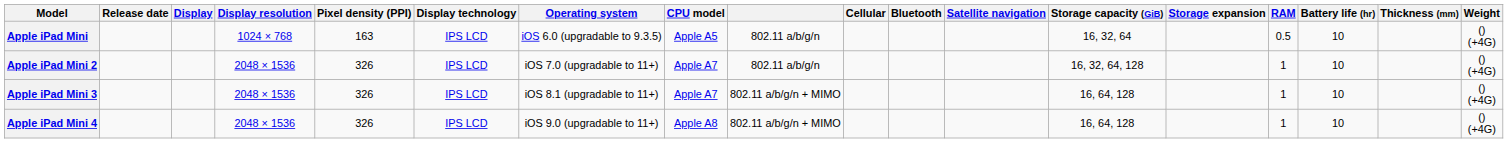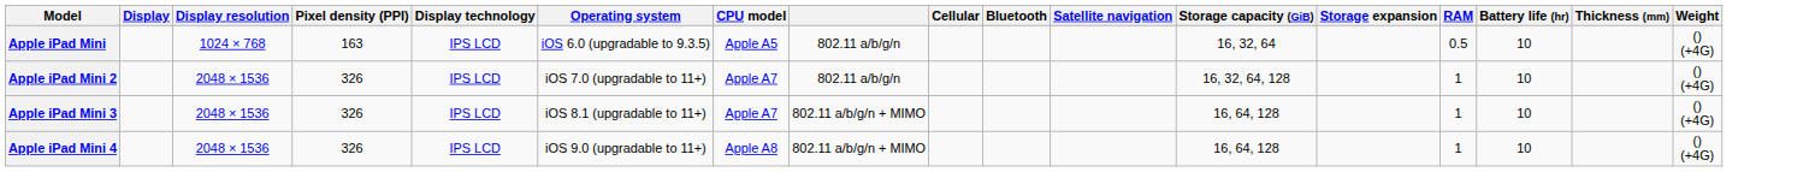 <table class="wikitable sortable" style="font-size: 85%; text-align: center; width: auto;">
 <tr>
 <th>Model</th>
-<th>Release date</th>
 <th><a href='#'>Display</a></th>
 <th><a href='#'>Display resolution</a></th>
 <th>Pixel density (PPI)</th>
 <th>Display technology</th>
 <th><a href='#'>Operating system</a></th>
 <th><a href='#'>CPU</a> model</th>
 <th></th>
 <th>Cellular</th>
 <th>Bluetooth</th>
 <th><a href='#'>Satellite navigation</a></th>
 <th>Storage capacity <small>(<a href='#'>GiB</a>)</small></th>
 <th><a href='#'>Storage</a> expansion</th>
 <th><a href='#'>RAM</a> <small></small></th>
 <th>Battery life <small>(hr)</small><br></th>
 <th>Thickness <small>(mm)</small></th>
 <th>Weight</th>
 </tr>
 <tr>
 <th style="text-align:left;" scope="col"><a href='#'>Apple iPad Mini</a></th>
 <td></td>
-<td></td>
 <td><a href='#'>1024 × 768</a></td>
 <td>163</td>
 <td><a href='#'>IPS LCD</a></td>
 <td><a href='#'>iOS</a> 6.0 (upgradable to 9.3.5)</td>
 <td><a href='#'>Apple A5</a></td>
 <td>802.11 a/b/g/n</td>
 <td></td>
 <td></td>
 <td></td>
 <td>16, 32, 64</td>
 <td></td>
 <td>0.5</td>
 <td>10</td>
 <td></td>
 <td> ()<br> (+4G)</td>
 </tr>
 <tr>
 <th style="text-align:left;" scope="col"><a href='#'>Apple iPad Mini 2</a></th>
-<td></td>
 <td></td>
 <td><a href='#'>2048 × 1536</a></td>
 <td>326</td>
 <td><a href='#'>IPS LCD</a></td>
 <td>iOS 7.0 (upgradable to 11+)</td>
 <td><a href='#'>Apple A7</a></td>
 <td>802.11 a/b/g/n</td>
 <td></td>
 <td></td>
 <td></td>
 <td>16, 32, 64, 128</td>
 <td></td>
 <td>1</td>
 <td>10</td>
 <td></td>
 <td> ()<br> (+4G)</td>
 </tr>
 <tr>
 <th style="text-align:left;" scope="col"><a href='#'>Apple iPad Mini 3</a></th>
 <td></td>
-<td></td>
 <td><a href='#'>2048 × 1536</a></td>
 <td>326</td>
 <td><a href='#'>IPS LCD</a></td>
 <td>iOS 8.1 (upgradable to 11+)</td>
 <td><a href='#'>Apple A7</a></td>
 <td>802.11 a/b/g/n + MIMO</td>
 <td></td>
 <td></td>
 <td></td>
 <td>16, 64, 128</td>
 <td></td>
 <td>1</td>
 <td>10</td>
 <td></td>
 <td> ()<br> (+4G)</td>
 </tr>
 <tr>
 <th style="text-align:left;" scope="col"><a href='#'>Apple iPad Mini 4</a></th>
 <td></td>
-<td></td>
 <td><a href='#'>2048 × 1536</a></td>
 <td>326</td>
 <td><a href='#'>IPS LCD</a></td>
 <td>iOS 9.0 (upgradable to 11+)</td>
 <td><a href='#'>Apple A8</a></td>
 <td>802.11 a/b/g/n + MIMO</td>
 <td></td>
 <td></td>
 <td></td>
 <td>16, 64, 128</td>
 <td></td>
 <td>1</td>
 <td>10</td>
 <td></td>
 <td> ()<br> (+4G)</td>
 </tr>
 </table>
